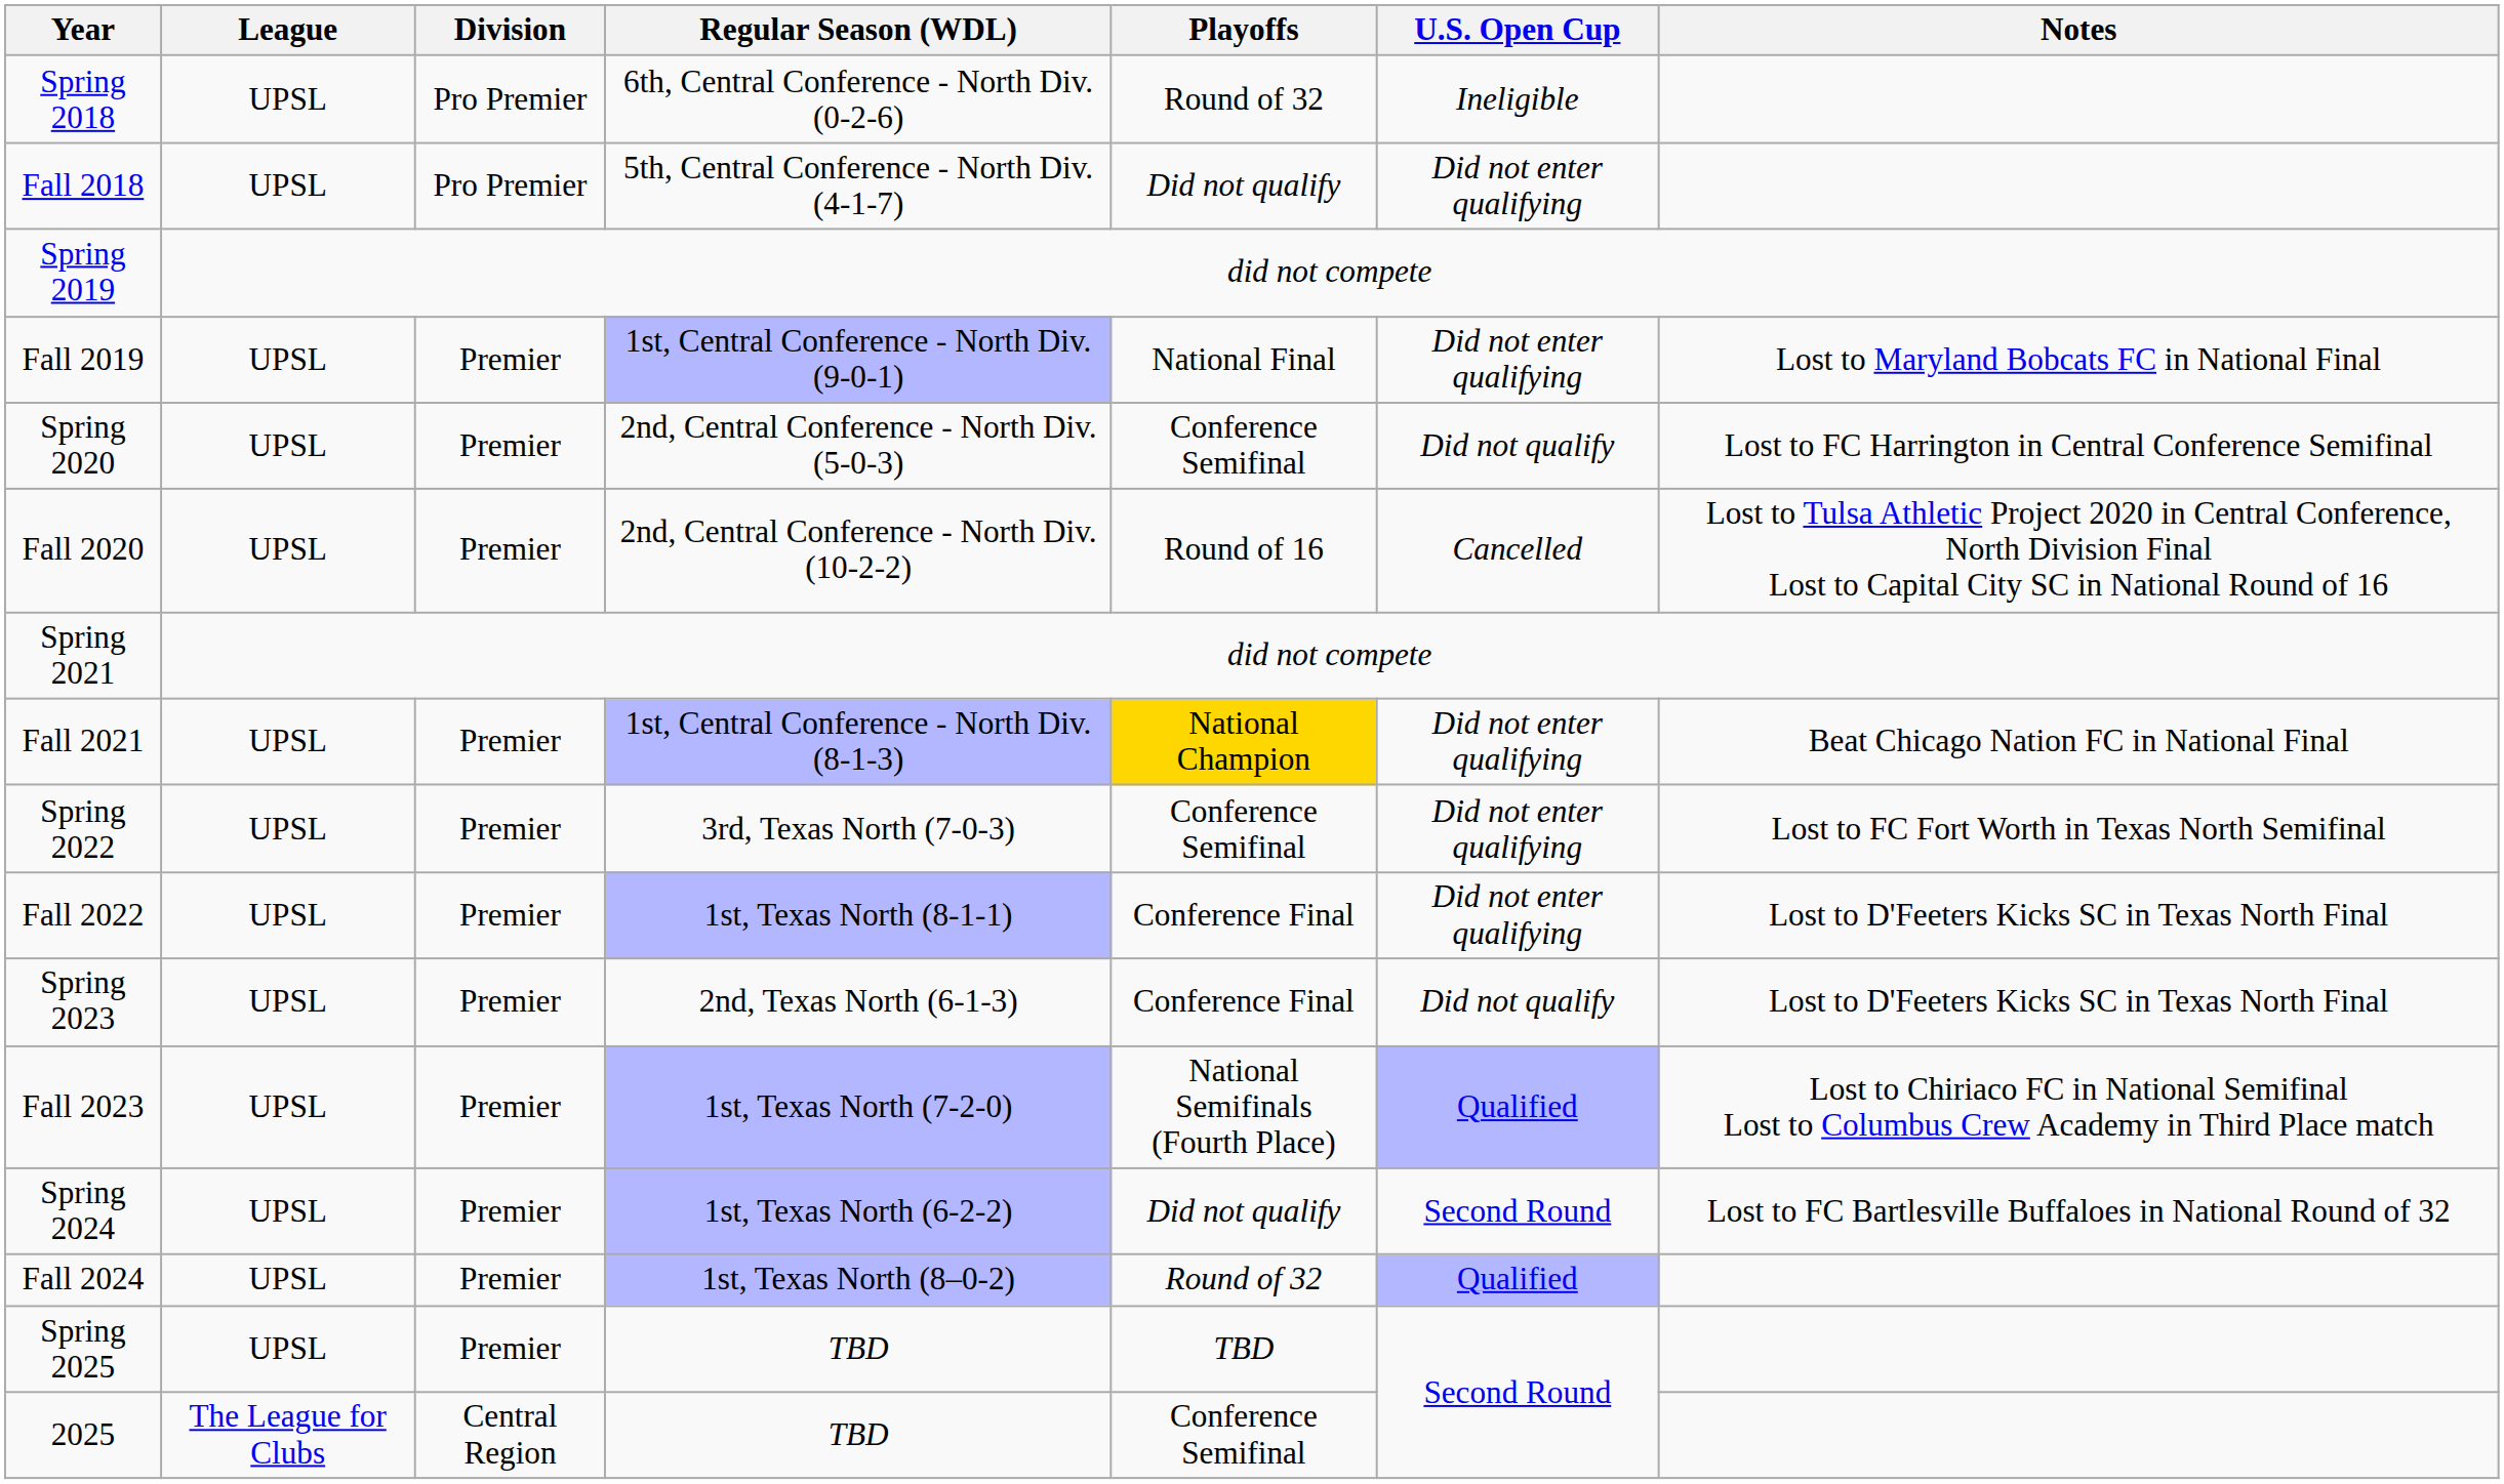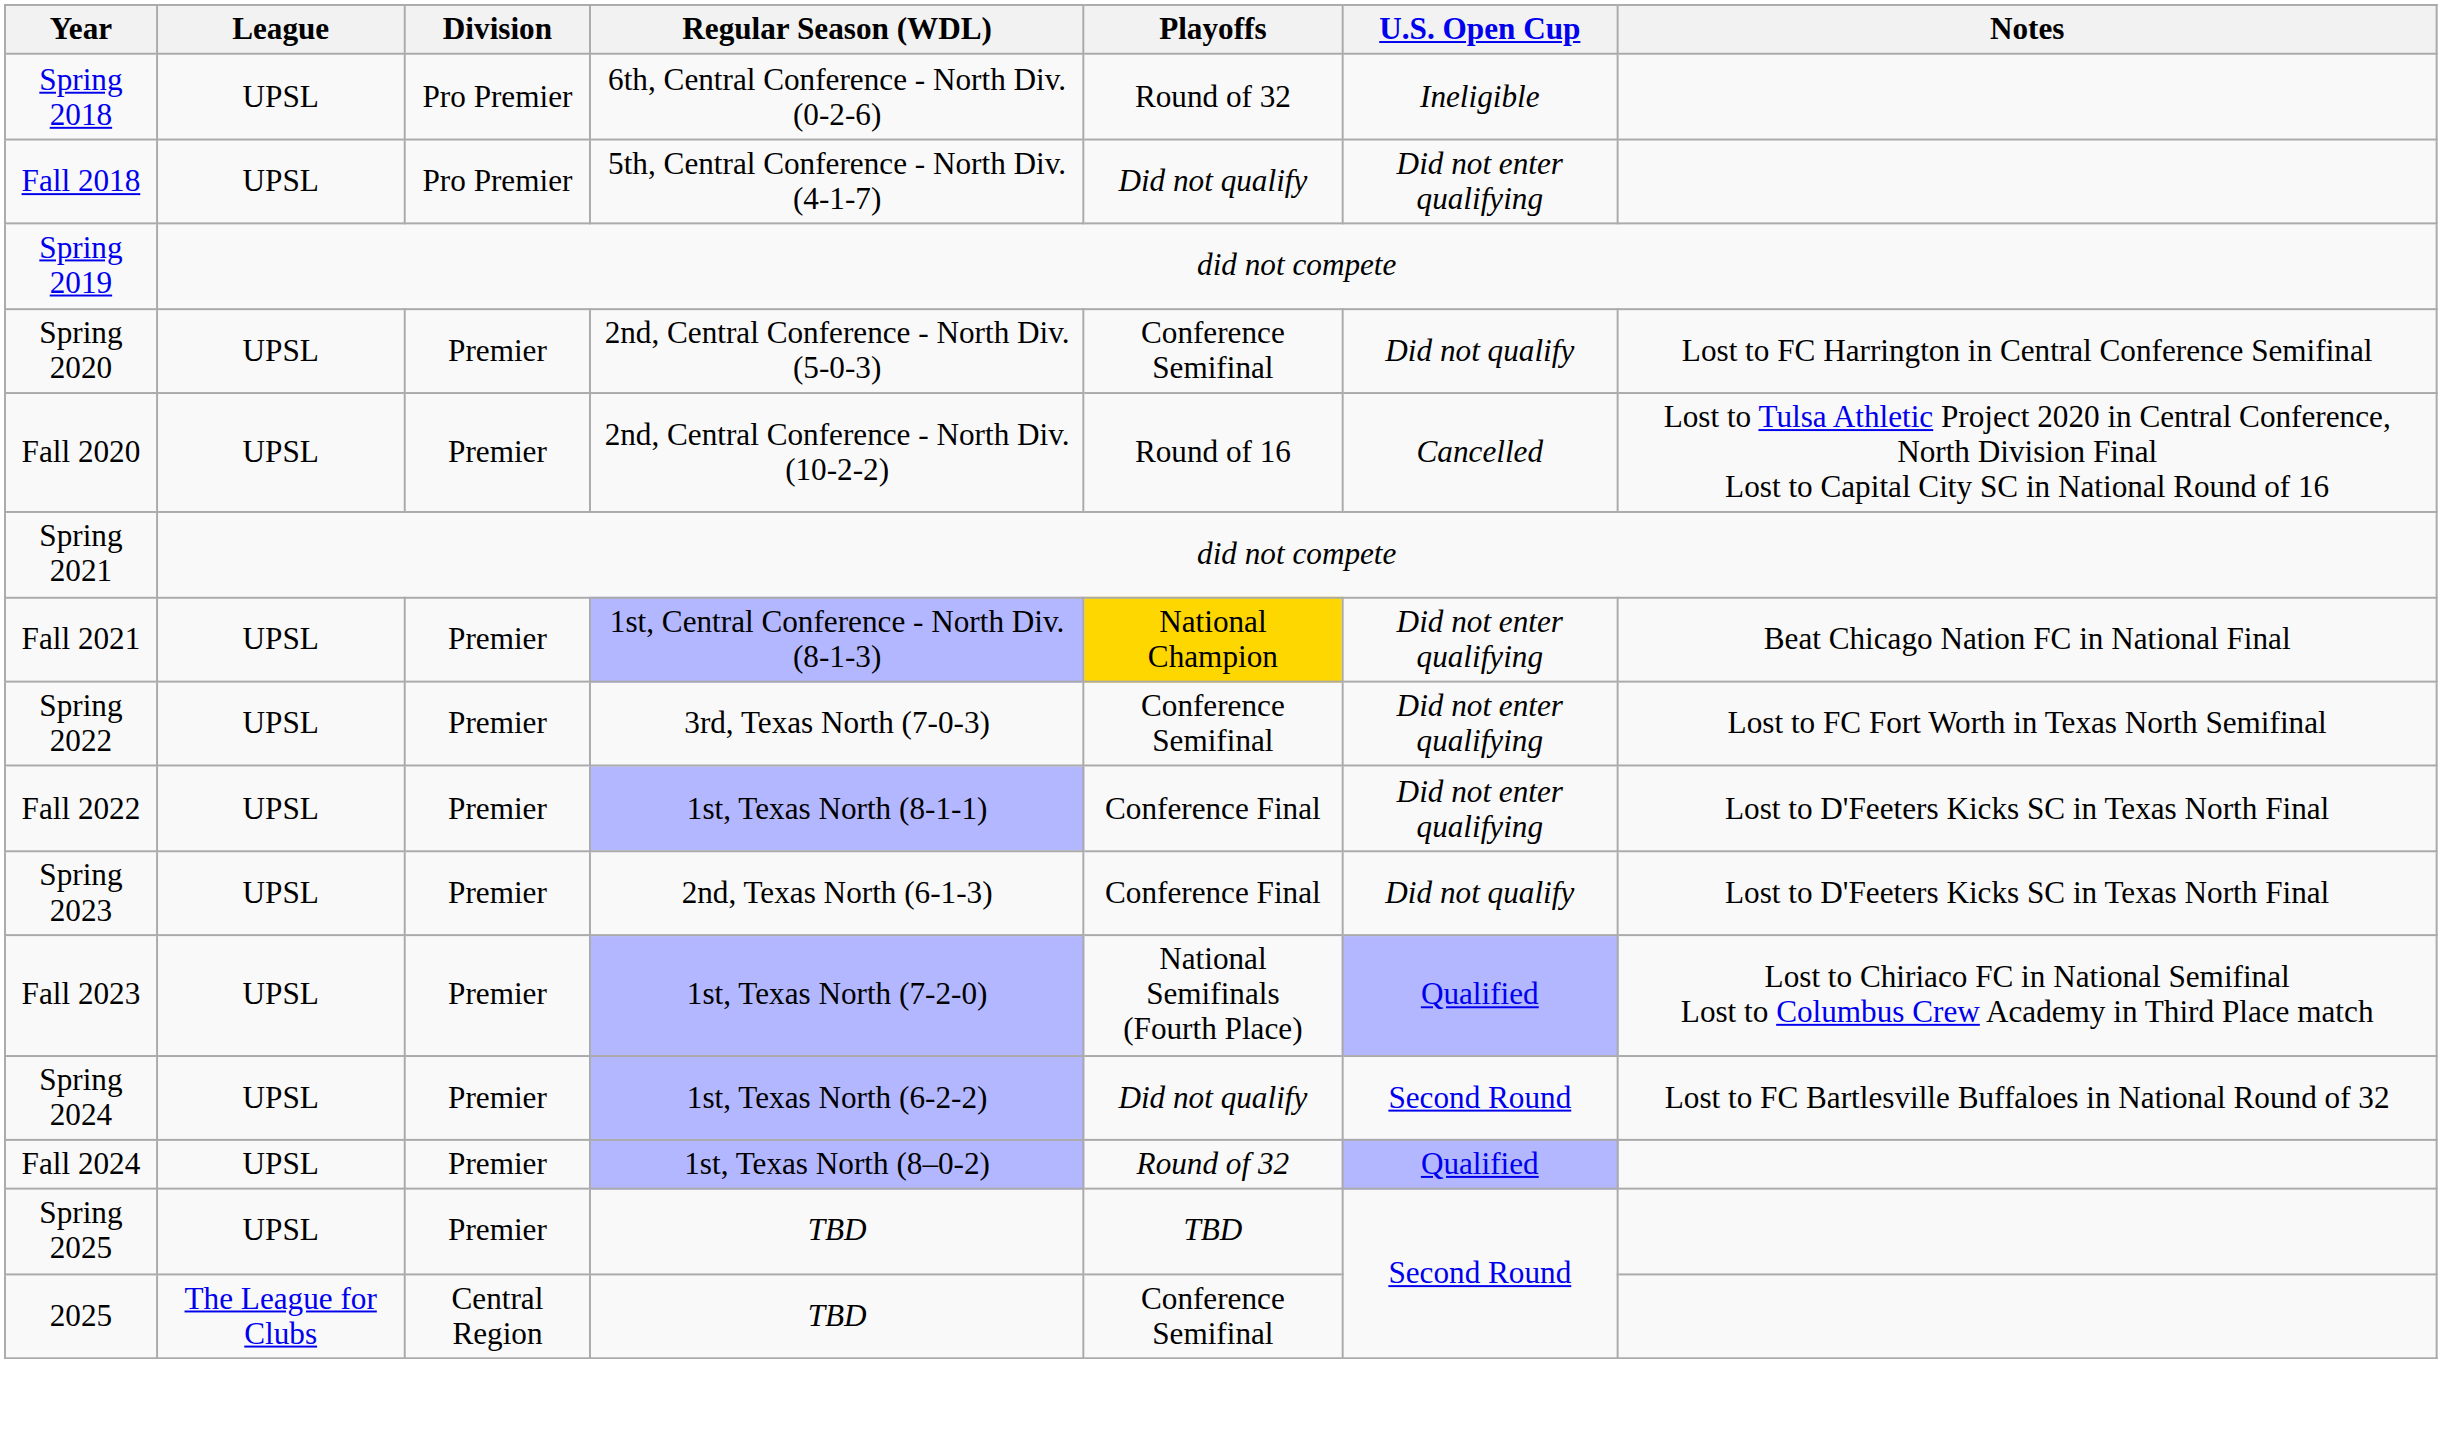 <table class="wikitable" style="text-align: center">
 <tr>
 <th>Year</th>
 <th>League</th>
 <th>Division</th>
 <th>Regular Season (WDL)</th>
 <th>Playoffs</th>
 <th><a href='#'>U.S. Open Cup</a></th>
 <th>Notes</th>
 </tr>
 <tr>
 <td><a href='#'>Spring 2018</a></td>
 <td>UPSL</td>
 <td>Pro Premier</td>
 <td>6th, Central Conference - North Div. (0-2-6)</td>
 <td>Round of 32</td>
 <td><em>Ineligible</em></td>
 <td></td>
 </tr>
 <tr>
 <td><a href='#'>Fall 2018</a></td>
 <td>UPSL</td>
 <td>Pro Premier</td>
 <td>5th, Central Conference - North Div. (4-1-7)</td>
 <td><em>Did not qualify</em></td>
 <td><em>Did not enter qualifying</em></td>
 <td></td>
 </tr>
 <tr>
 <td><a href='#'>Spring 2019</a></td>
 <td colspan="6" style="text-align:center;"><em>did not compete</em></td>
-</tr>
-<tr>
-<td>Fall 2019</td>
-<td>UPSL</td>
-<td>Premier</td>
-<td bgcolor="B3B7FF">1st, Central Conference - North Div. (9-0-1)</td>
-<td>National Final</td>
-<td><em>Did not enter qualifying</em></td>
-<td>Lost to <a href='#'>Maryland Bobcats FC</a> in National Final</td>
 </tr>
 <tr>
 <td>Spring 2020</td>
 <td>UPSL</td>
 <td>Premier</td>
 <td>2nd, Central Conference - North Div. (5-0-3)</td>
 <td>Conference Semifinal</td>
 <td><em>Did not qualify</em></td>
 <td>Lost to FC Harrington in Central Conference Semifinal</td>
 </tr>
 <tr>
 <td>Fall 2020</td>
 <td>UPSL</td>
 <td>Premier</td>
 <td>2nd, Central Conference - North Div. (10-2-2)</td>
 <td>Round of 16</td>
 <td><em>Cancelled</em></td>
 <td>Lost to <a href='#'>Tulsa Athletic</a> Project 2020 in Central Conference, North Division Final<br>Lost to Capital City SC in National Round of 16</td>
 </tr>
 <tr>
 <td>Spring 2021</td>
 <td colspan="6" style="text-align:center;"><em>did not compete</em></td>
 </tr>
 <tr>
 <td>Fall 2021</td>
 <td>UPSL</td>
 <td>Premier</td>
 <td bgcolor="B3B7FF">1st, Central Conference - North Div. (8-1-3)</td>
 <td style="background:gold;">National Champion</td>
 <td><em>Did not enter qualifying</em></td>
 <td>Beat Chicago Nation FC in National Final</td>
 </tr>
 <tr>
 <td>Spring 2022</td>
 <td>UPSL</td>
 <td>Premier</td>
 <td>3rd, Texas North (7-0-3)</td>
 <td>Conference Semifinal</td>
 <td><em>Did not enter qualifying</em></td>
 <td>Lost to FC Fort Worth in Texas North Semifinal</td>
 </tr>
 <tr>
 <td>Fall 2022</td>
 <td>UPSL</td>
 <td>Premier</td>
 <td bgcolor="B3B7FF">1st, Texas North (8-1-1)</td>
 <td>Conference Final</td>
 <td><em>Did not enter qualifying</em></td>
 <td>Lost to D'Feeters Kicks SC in Texas North Final</td>
 </tr>
 <tr>
 <td>Spring 2023</td>
 <td>UPSL</td>
 <td>Premier</td>
 <td>2nd, Texas North (6-1-3)</td>
 <td>Conference Final</td>
 <td><em>Did not qualify</em></td>
 <td>Lost to D'Feeters Kicks SC in Texas North Final</td>
 </tr>
 <tr>
 <td>Fall 2023</td>
 <td>UPSL</td>
 <td>Premier</td>
 <td bgcolor="B3B7FF">1st, Texas North (7-2-0)</td>
 <td>National Semifinals<br>(Fourth Place)</td>
 <td bgcolor="B3B7FF"><a href='#'>Qualified</a></td>
 <td>Lost to Chiriaco FC in National Semifinal<br>Lost to <a href='#'>Columbus Crew</a> Academy in Third Place match</td>
 </tr>
 <tr>
 <td>Spring 2024</td>
 <td>UPSL</td>
 <td>Premier</td>
 <td bgcolor="B3B7FF">1st, Texas North (6-2-2)</td>
 <td><em>Did not qualify</em></td>
 <td><a href='#'>Second Round</a></td>
 <td>Lost to FC Bartlesville Buffaloes in National Round of 32</td>
 </tr>
 <tr>
 <td>Fall 2024</td>
 <td>UPSL</td>
 <td>Premier</td>
 <td bgcolor="B3B7FF">1st, Texas North (8–0-2)</td>
 <td><em>Round of 32</em></td>
 <td bgcolor="B3B7FF"><a href='#'>Qualified</a></td>
 <td></td>
 </tr>
 <tr>
 <td>Spring 2025</td>
 <td>UPSL</td>
 <td>Premier</td>
 <td><em>TBD</em></td>
 <td><em>TBD</em></td>
 <td rowspan=2><a href='#'>Second Round</a></td>
 <td></td>
 </tr>
 <tr>
 <td>2025</td>
 <td><a href='#'>The League for Clubs</a></td>
 <td>Central Region</td>
 <td><em>TBD</em></td>
 <td>Conference Semifinal</td>
 <td></td>
 </tr>
 </table>
